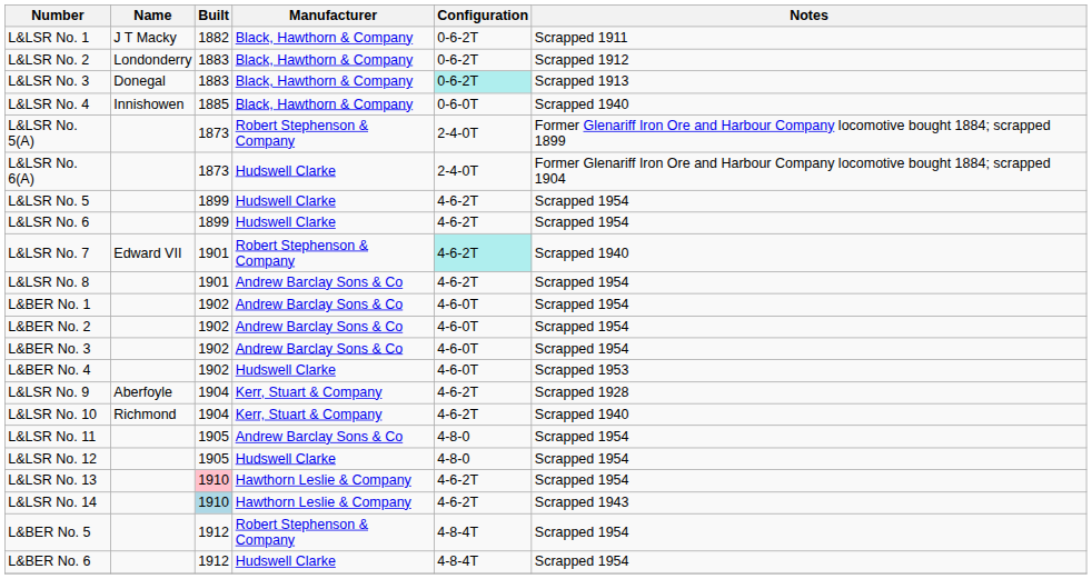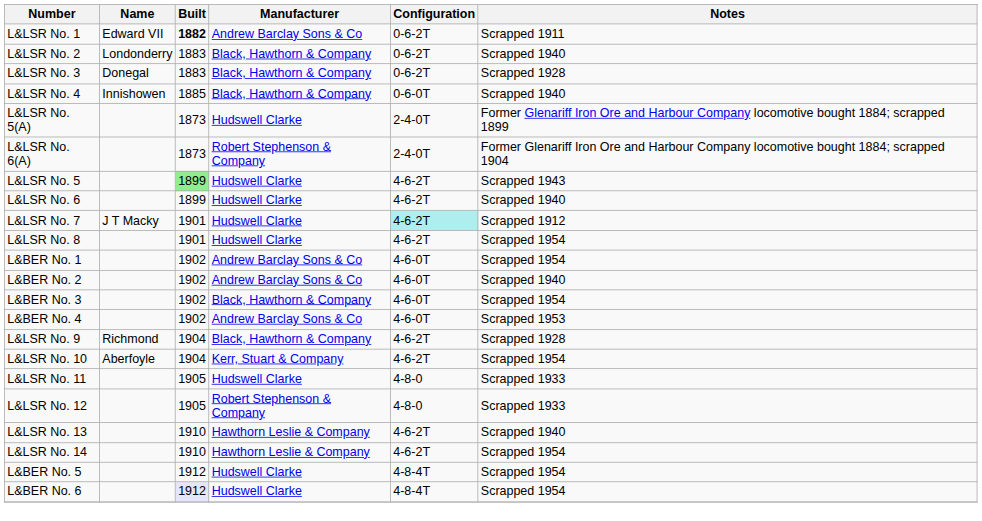 <table class="wikitable">
 <tr>
 <th>Number</th>
 <th>Name</th>
 <th>Built</th>
 <th>Manufacturer</th>
 <th>Configuration</th>
 <th>Notes</th>
 </tr>
 <tr --->
 <td>L&LSR No. 1</td>
-<td>J T Macky</td>
-<td>1882</td>
-<td><a href='#'>Black, Hawthorn & Company</a></td>
+<td>Edward VII</td>
+<td><strong>1882</strong></td>
+<td><a href='#'>Andrew Barclay Sons & Co</a></td>
 <td>0-6-2T</td>
 <td>Scrapped 1911</td>
 </tr>
 <tr --->
 <td>L&LSR No. 2</td>
 <td>Londonderry</td>
 <td>1883</td>
 <td><a href='#'>Black, Hawthorn & Company</a></td>
 <td>0-6-2T</td>
-<td>Scrapped 1912</td>
+<td>Scrapped 1940</td>
 </tr>
 <tr --->
 <td>L&LSR No. 3</td>
 <td>Donegal</td>
 <td>1883</td>
 <td><a href='#'>Black, Hawthorn & Company</a></td>
-<td style="background: paleturquoise;">0-6-2T</td>
-<td>Scrapped 1913</td>
+<td>0-6-2T</td>
+<td>Scrapped 1928</td>
 </tr>
 <tr --->
 <td>L&LSR No. 4</td>
 <td>Innishowen</td>
 <td>1885</td>
 <td><a href='#'>Black, Hawthorn & Company</a></td>
 <td>0-6-0T</td>
 <td>Scrapped 1940</td>
 </tr>
 <tr --->
 <td>L&LSR No. 5(A)</td>
 <td></td>
 <td>1873</td>
-<td><a href='#'>Robert Stephenson & Company</a></td>
+<td><a href='#'>Hudswell Clarke</a></td>
 <td>2-4-0T</td>
 <td>Former <a href='#'>Glenariff Iron Ore and Harbour Company</a> locomotive bought 1884; scrapped 1899</td>
 </tr>
 <tr --->
 <td>L&LSR No. 6(A)</td>
 <td></td>
 <td>1873</td>
-<td><a href='#'>Hudswell Clarke</a></td>
+<td><a href='#'>Robert Stephenson & Company</a></td>
 <td>2-4-0T</td>
 <td>Former Glenariff Iron Ore and Harbour Company locomotive bought 1884; scrapped 1904</td>
 </tr>
 <tr --->
 <td>L&LSR No. 5</td>
 <td></td>
-<td>1899</td>
+<td style="background: lightgreen;">1899</td>
 <td><a href='#'>Hudswell Clarke</a></td>
 <td>4-6-2T</td>
-<td>Scrapped 1954</td>
+<td>Scrapped 1943</td>
 </tr>
 <tr --->
 <td>L&LSR No. 6</td>
 <td></td>
 <td>1899</td>
 <td><a href='#'>Hudswell Clarke</a></td>
 <td>4-6-2T</td>
-<td>Scrapped 1954</td>
+<td>Scrapped 1940</td>
 </tr>
 <tr --->
 <td>L&LSR No. 7</td>
-<td>Edward VII</td>
+<td>J T Macky</td>
 <td>1901</td>
-<td><a href='#'>Robert Stephenson & Company</a></td>
+<td><a href='#'>Hudswell Clarke</a></td>
 <td style="background: paleturquoise;">4-6-2T</td>
-<td>Scrapped 1940</td>
+<td>Scrapped 1912</td>
 </tr>
 <tr --->
 <td>L&LSR No. 8</td>
 <td></td>
 <td>1901</td>
-<td><a href='#'>Andrew Barclay Sons & Co</a></td>
+<td><a href='#'>Hudswell Clarke</a></td>
 <td>4-6-2T</td>
 <td>Scrapped 1954</td>
 </tr>
 <tr --->
 <td>L&BER No. 1</td>
 <td></td>
 <td>1902</td>
 <td><a href='#'>Andrew Barclay Sons & Co</a></td>
 <td>4-6-0T</td>
 <td>Scrapped 1954</td>
 </tr>
 <tr --->
 <td>L&BER No. 2</td>
 <td></td>
 <td>1902</td>
 <td><a href='#'>Andrew Barclay Sons & Co</a></td>
 <td>4-6-0T</td>
-<td>Scrapped 1954</td>
+<td>Scrapped 1940</td>
 </tr>
 <tr --->
 <td>L&BER No. 3</td>
 <td></td>
 <td>1902</td>
-<td><a href='#'>Andrew Barclay Sons & Co</a></td>
+<td><a href='#'>Black, Hawthorn & Company</a></td>
 <td>4-6-0T</td>
 <td>Scrapped 1954</td>
 </tr>
 <tr --->
 <td>L&BER No. 4</td>
 <td></td>
 <td>1902</td>
-<td><a href='#'>Hudswell Clarke</a></td>
+<td><a href='#'>Andrew Barclay Sons & Co</a></td>
 <td>4-6-0T</td>
 <td>Scrapped 1953</td>
 </tr>
 <tr --->
 <td>L&LSR No. 9</td>
-<td>Aberfoyle</td>
+<td>Richmond</td>
 <td>1904</td>
-<td><a href='#'>Kerr, Stuart & Company</a></td>
+<td><a href='#'>Black, Hawthorn & Company</a></td>
 <td>4-6-2T</td>
 <td>Scrapped 1928</td>
 </tr>
 <tr --->
 <td>L&LSR No. 10</td>
-<td>Richmond</td>
+<td>Aberfoyle</td>
 <td>1904</td>
 <td><a href='#'>Kerr, Stuart & Company</a></td>
 <td>4-6-2T</td>
-<td>Scrapped 1940</td>
+<td>Scrapped 1954</td>
 </tr>
 <tr --->
 <td>L&LSR No. 11</td>
 <td></td>
 <td>1905</td>
-<td><a href='#'>Andrew Barclay Sons & Co</a></td>
+<td><a href='#'>Hudswell Clarke</a></td>
 <td>4-8-0</td>
-<td>Scrapped 1954</td>
+<td>Scrapped 1933</td>
 </tr>
 <tr --->
 <td>L&LSR No. 12</td>
 <td></td>
 <td>1905</td>
-<td><a href='#'>Hudswell Clarke</a></td>
+<td><a href='#'>Robert Stephenson & Company</a></td>
 <td>4-8-0</td>
-<td>Scrapped 1954</td>
+<td>Scrapped 1933</td>
 </tr>
 <tr --->
 <td>L&LSR No. 13</td>
 <td></td>
-<td style="background: pink;">1910</td>
+<td>1910</td>
+<td><a href='#'>Hawthorn Leslie & Company</a></td>
+<td>4-6-2T</td>
+<td>Scrapped 1940</td>
+</tr>
+<tr --->
+<td>L&LSR No. 14</td>
+<td></td>
+<td>1910</td>
 <td><a href='#'>Hawthorn Leslie & Company</a></td>
 <td>4-6-2T</td>
 <td>Scrapped 1954</td>
 </tr>
 <tr --->
-<td>L&LSR No. 14</td>
-<td></td>
-<td style="background: lightblue;">1910</td>
-<td><a href='#'>Hawthorn Leslie & Company</a></td>
-<td>4-6-2T</td>
-<td>Scrapped 1943</td>
-</tr>
-<tr --->
 <td>L&BER No. 5</td>
-<td></td>
-<td>1912</td>
-<td><a href='#'>Robert Stephenson & Company</a></td>
-<td>4-8-4T</td>
-<td>Scrapped 1954</td>
-</tr>
-<tr --->
-<td>L&BER No. 6</td>
 <td></td>
 <td>1912</td>
 <td><a href='#'>Hudswell Clarke</a></td>
 <td>4-8-4T</td>
 <td>Scrapped 1954</td>
 </tr>
 <tr --->
+<td>L&BER No. 6</td>
+<td></td>
+<td style="background: lavender;">1912</td>
+<td><a href='#'>Hudswell Clarke</a></td>
+<td>4-8-4T</td>
+<td>Scrapped 1954</td>
+</tr>
+<tr --->
 </tr>
 </table>
